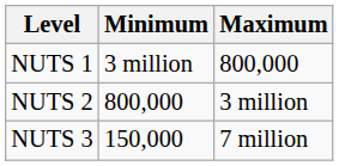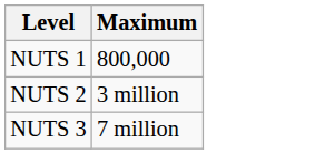 <table class="wikitable">
 <tr>
 <th>Level</th>
-<th>Minimum</th>
 <th>Maximum</th>
 </tr>
 <tr>
 <td>NUTS 1</td>
-<td>3 million</td>
 <td>800,000</td>
 </tr>
 <tr>
 <td>NUTS 2</td>
-<td>800,000</td>
 <td>3 million</td>
 </tr>
 <tr>
 <td>NUTS 3</td>
-<td>150,000</td>
 <td>7 million</td>
 </tr>
 </table>
